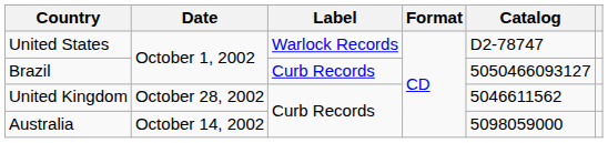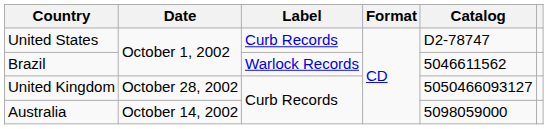 <table class="wikitable">
 <tr>
 <th>Country</th>
 <th>Date</th>
 <th>Label</th>
 <th>Format</th>
 <th>Catalog</th>
 <th></th>
 </tr>
 <tr>
 <td>United States</td>
 <td rowspan="2">October 1, 2002</td>
-<td><a href='#'>Warlock Records</a></td>
+<td><a href='#'>Curb Records</a></td>
 <td rowspan="4"><a href='#'>CD</a></td>
 <td>D2-78747</td>
 <td></td>
 </tr>
 <tr>
 <td>Brazil</td>
-<td><a href='#'>Curb Records</a></td>
-<td>5050466093127</td>
+<td><a href='#'>Warlock Records</a></td>
+<td>5046611562</td>
 <td></td>
 </tr>
 <tr>
 <td>United Kingdom</td>
 <td>October 28, 2002</td>
 <td rowspan="2">Curb Records</td>
-<td>5046611562</td>
+<td>5050466093127</td>
 <td></td>
 </tr>
 <tr>
 <td>Australia</td>
 <td>October 14, 2002</td>
 <td>5098059000</td>
 <td></td>
 </tr>
 </table>
